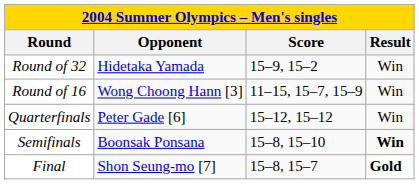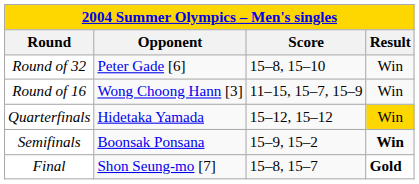 <table class="wikitable" style="font-size: 90%; text-align: center">
 <tr>
 <th colspan=5 style="background:gold;"><a href='#'>2004 Summer Olympics – Men's singles</a></th>
 </tr>
 <tr>
 <th>Round</th>
 <th>Opponent</th>
 <th>Score</th>
 <th>Result</th>
 </tr>
 <tr>
 <td style="text-align: center; background:white"><em>Round of 32</em></td>
-<td align="left"> <a href='#'>Hidetaka Yamada</a></td>
-<td align="left">15–9, 15–2</td>
+<td align="left"> <a href='#'>Peter Gade</a> [6]</td>
+<td align="left">15–8, 15–10</td>
 <td align="center">Win</td>
 </tr>
 <tr>
 <td style="text-align: center; background:white"><em>Round of 16</em></td>
 <td align="left"> <a href='#'>Wong Choong Hann</a> [3]</td>
 <td align="left">11–15, 15–7, 15–9</td>
 <td align="center">Win</td>
 </tr>
 <tr>
 <td style="text-align: center; background:white"><em>Quarterfinals</em></td>
-<td align="left"> <a href='#'>Peter Gade</a> [6]</td>
+<td align="left"> <a href='#'>Hidetaka Yamada</a></td>
 <td align="left">15–12, 15–12</td>
-<td align="center">Win</td>
+<td align="center" style="background: gold;">Win</td>
 </tr>
 <tr>
 <td style="text-align: center; background:white"><em>Semifinals</em></td>
 <td align="left"> <a href='#'>Boonsak Ponsana</a></td>
-<td align="left">15–8, 15–10</td>
+<td align="left">15–9, 15–2</td>
 <td align="center"><strong>Win</strong></td>
 </tr>
 <tr>
 <td style="text-align: center; background:white"><em>Final</em></td>
 <td align="left"> <a href='#'>Shon Seung-mo</a> [7]</td>
 <td align="left">15–8, 15–7</td>
 <td style="text-align:left; background:white"> <strong>Gold</strong></td>
 </tr>
 </table>
